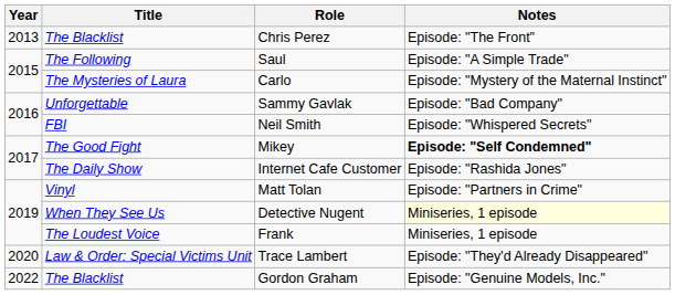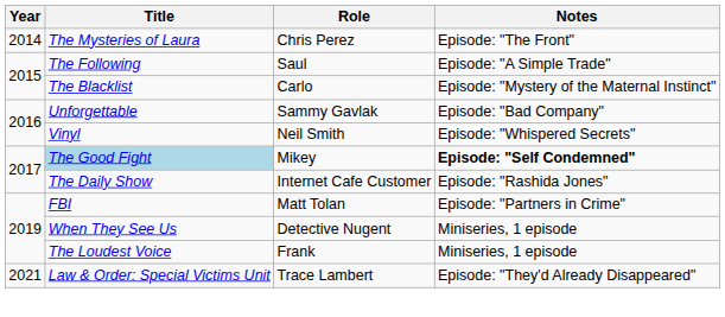 <table class="wikitable">
 <tr>
 <th>Year</th>
 <th>Title</th>
 <th>Role</th>
 <th>Notes</th>
 </tr>
 <tr>
-<td>2013</td>
-<td><em><a href='#'>The Blacklist</a></em></td>
+<td>2014</td>
+<td><em><a href='#'>The Mysteries of Laura</a></em></td>
 <td>Chris Perez</td>
 <td>Episode: "The Front"</td>
 </tr>
 <tr>
 <td rowspan="2">2015</td>
 <td><em><a href='#'>The Following</a></em></td>
 <td>Saul</td>
 <td>Episode: "A Simple Trade"</td>
 </tr>
 <tr>
-<td><em><a href='#'>The Mysteries of Laura</a></em></td>
+<td><em><a href='#'>The Blacklist</a></em></td>
 <td>Carlo</td>
 <td>Episode: "Mystery of the Maternal Instinct"</td>
 </tr>
 <tr>
 <td rowspan="2">2016</td>
 <td><em><a href='#'>Unforgettable</a></em></td>
 <td>Sammy Gavlak</td>
 <td>Episode: "Bad Company"</td>
 </tr>
 <tr>
-<td><em><a href='#'>FBI</a></em></td>
+<td><em><a href='#'>Vinyl</a></em></td>
 <td>Neil Smith</td>
 <td>Episode: "Whispered Secrets"</td>
 </tr>
 <tr>
 <td rowspan="2">2017</td>
-<td><em><a href='#'>The Good Fight</a></em></td>
+<td style="background: lightblue;"><em><a href='#'>The Good Fight</a></em></td>
 <td>Mikey</td>
 <td><strong>Episode: "Self Condemned"</strong></td>
 </tr>
 <tr>
 <td><em><a href='#'>The Daily Show</a></em></td>
 <td>Internet Cafe Customer</td>
 <td>Episode: "Rashida Jones"</td>
 </tr>
 <tr>
 <td rowspan="3">2019</td>
-<td><em><a href='#'>Vinyl</a></em></td>
+<td><em><a href='#'>FBI</a></em></td>
 <td>Matt Tolan</td>
 <td>Episode: "Partners in Crime"</td>
 </tr>
 <tr>
 <td><em><a href='#'>When They See Us</a></em></td>
 <td>Detective Nugent</td>
-<td style="background: lightyellow;">Miniseries, 1 episode</td>
+<td>Miniseries, 1 episode</td>
 </tr>
 <tr>
 <td><em><a href='#'>The Loudest Voice</a></em></td>
 <td>Frank</td>
 <td>Miniseries, 1 episode</td>
 </tr>
 <tr>
-<td>2020</td>
+<td>2021</td>
 <td><em><a href='#'>Law & Order: Special Victims Unit</a></em></td>
 <td>Trace Lambert</td>
 <td>Episode: "They'd Already Disappeared"</td>
 </tr>
-<tr>
-<td>2022</td>
-<td><em><a href='#'>The Blacklist</a></em></td>
-<td>Gordon Graham</td>
-<td>Episode: "Genuine Models, Inc."</td>
-</tr>
 </table>
